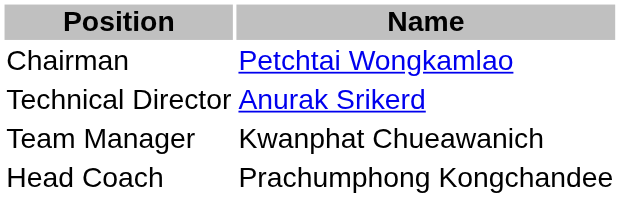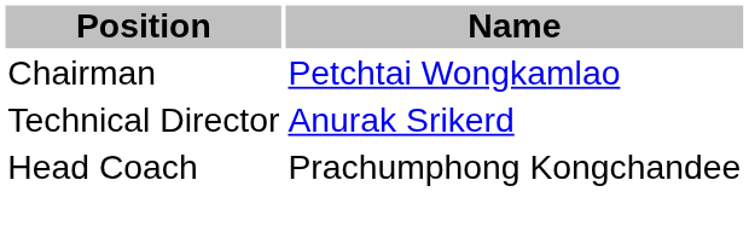 <table class="toccolours">
 <tr>
 <th style="background:silver;">Position</th>
 <th style="background:silver;">Name</th>
 </tr>
 <tr>
 <td>Chairman</td>
 <td><a href='#'>Petchtai Wongkamlao</a></td>
 </tr>
 <tr>
 <td>Technical Director</td>
 <td><a href='#'>Anurak Srikerd</a></td>
 </tr>
 <tr>
-<td>Team Manager</td>
-<td>Kwanphat Chueawanich</td>
-</tr>
-<tr>
 <td>Head Coach</td>
 <td>Prachumphong Kongchandee</td>
 </tr>
 </table>
